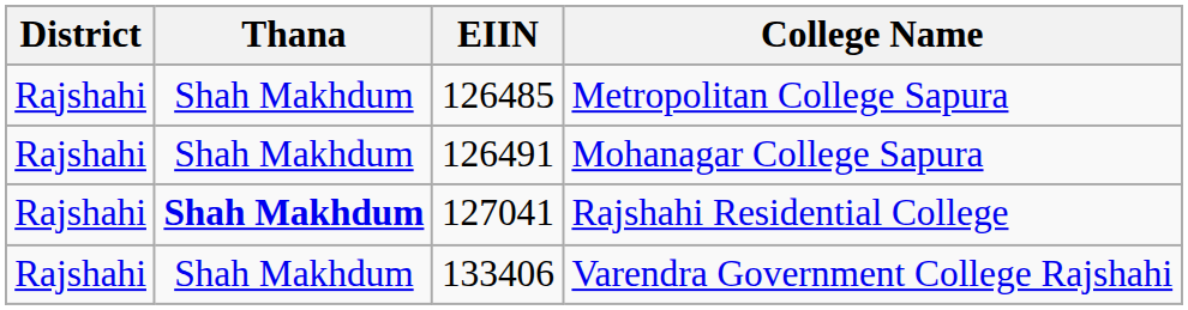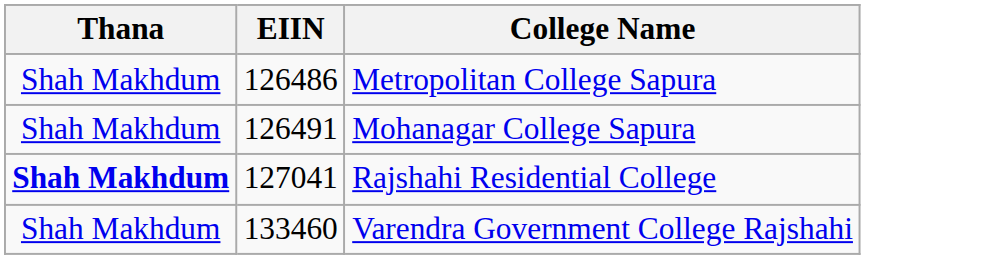 <table class="wikitable">
 <tr>
-<th style="text-align: center;">District</th>
 <th style="text-align: center;">Thana</th>
 <th style="text-align: center;">EIIN</th>
 <th style="text-align: center;">College Name</th>
 </tr>
 <tr>
-<td style="text-align: center;"><a href='#'>Rajshahi</a></td>
 <td style="text-align: center;"><a href='#'>Shah Makhdum</a></td>
-<td style="text-align: center;">126485</td>
+<td style="text-align: center;">126486</td>
 <td><a href='#'>Metropolitan College Sapura</a></td>
 </tr>
 <tr>
-<td style="text-align: center;"><a href='#'>Rajshahi</a></td>
 <td style="text-align: center;"><a href='#'>Shah Makhdum</a></td>
 <td style="text-align: center;">126491</td>
 <td><a href='#'>Mohanagar College Sapura</a></td>
 </tr>
 <tr>
-<td style="text-align: center;"><a href='#'>Rajshahi</a></td>
 <td style="text-align: center;"><strong><a href='#'>Shah Makhdum</a></strong></td>
 <td style="text-align: center;">127041</td>
 <td><a href='#'>Rajshahi Residential College</a></td>
 </tr>
 <tr>
-<td style="text-align: center;"><a href='#'>Rajshahi</a></td>
 <td style="text-align: center;"><a href='#'>Shah Makhdum</a></td>
-<td style="text-align: center;">133406</td>
+<td style="text-align: center;">133460</td>
 <td><a href='#'>Varendra Government College Rajshahi</a></td>
 </tr>
 </table>
